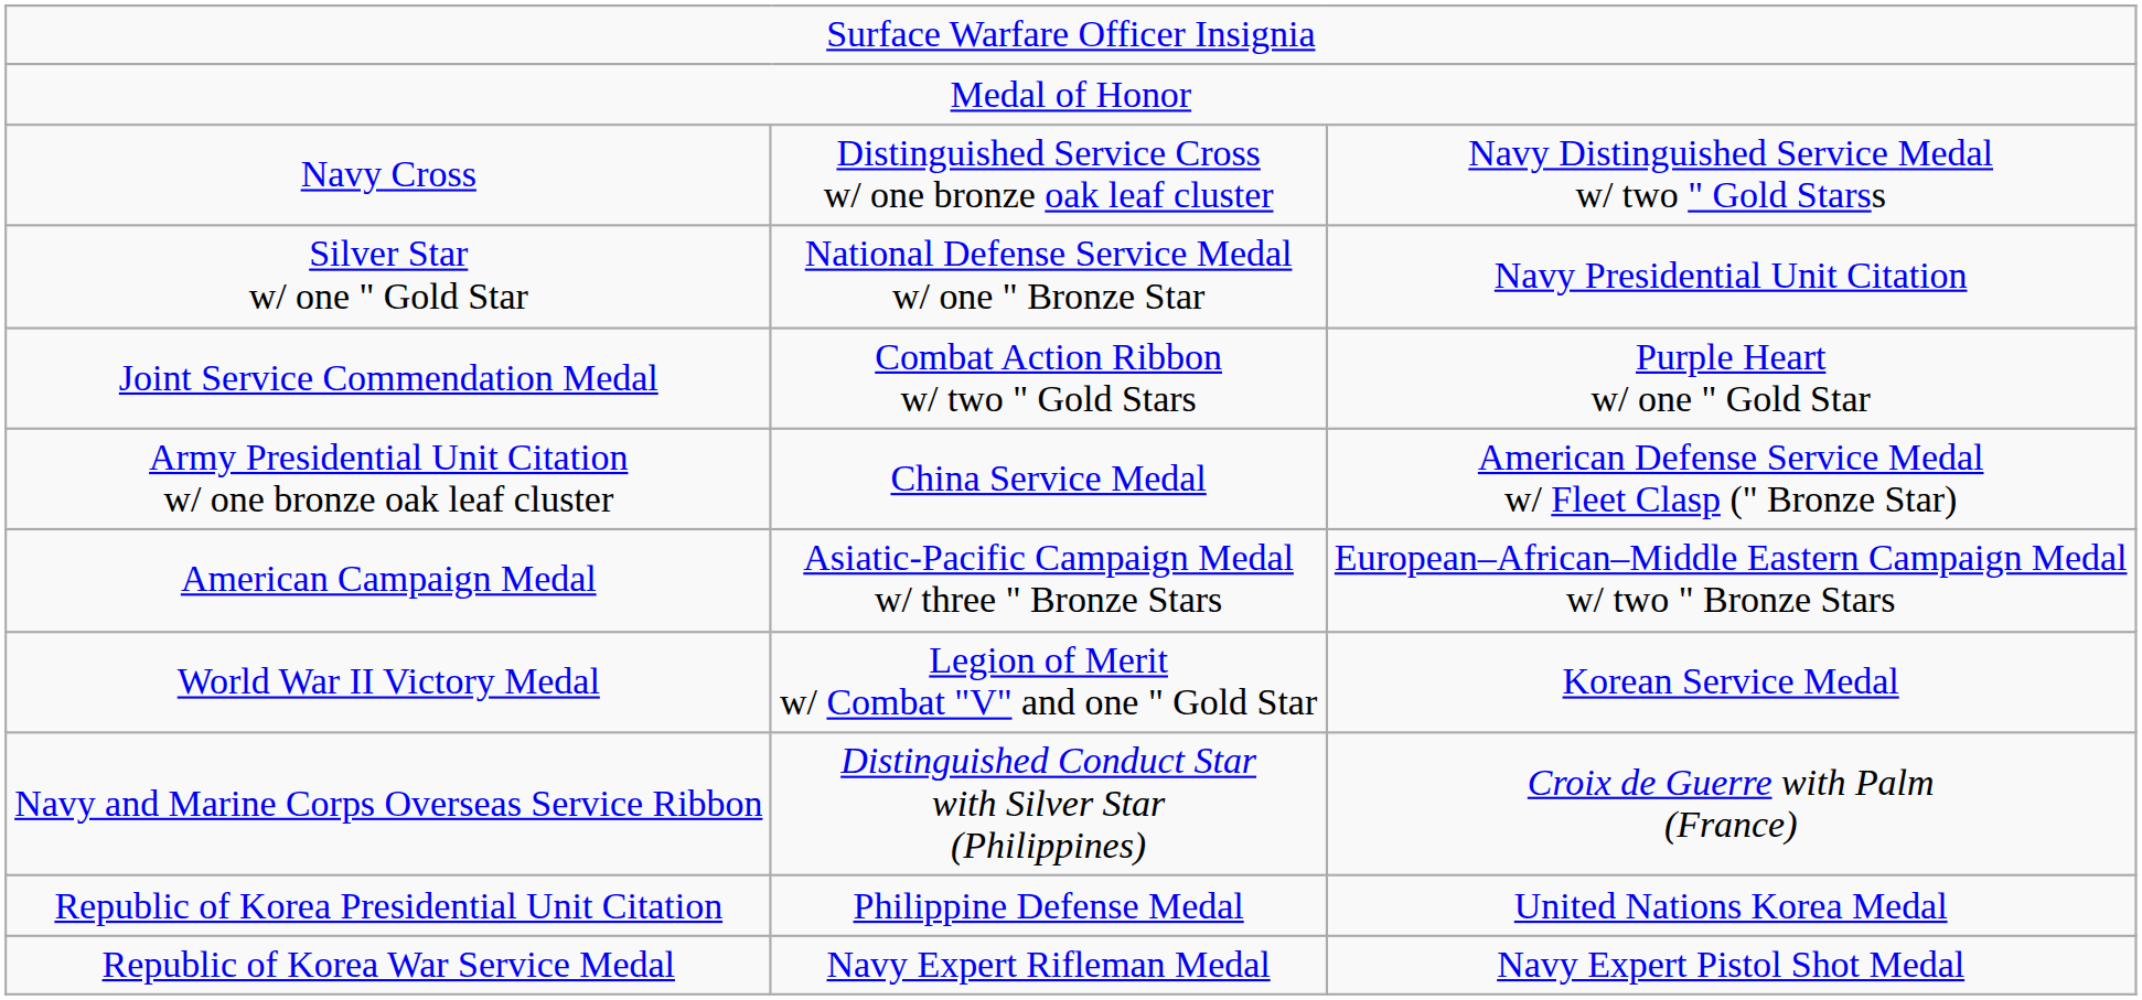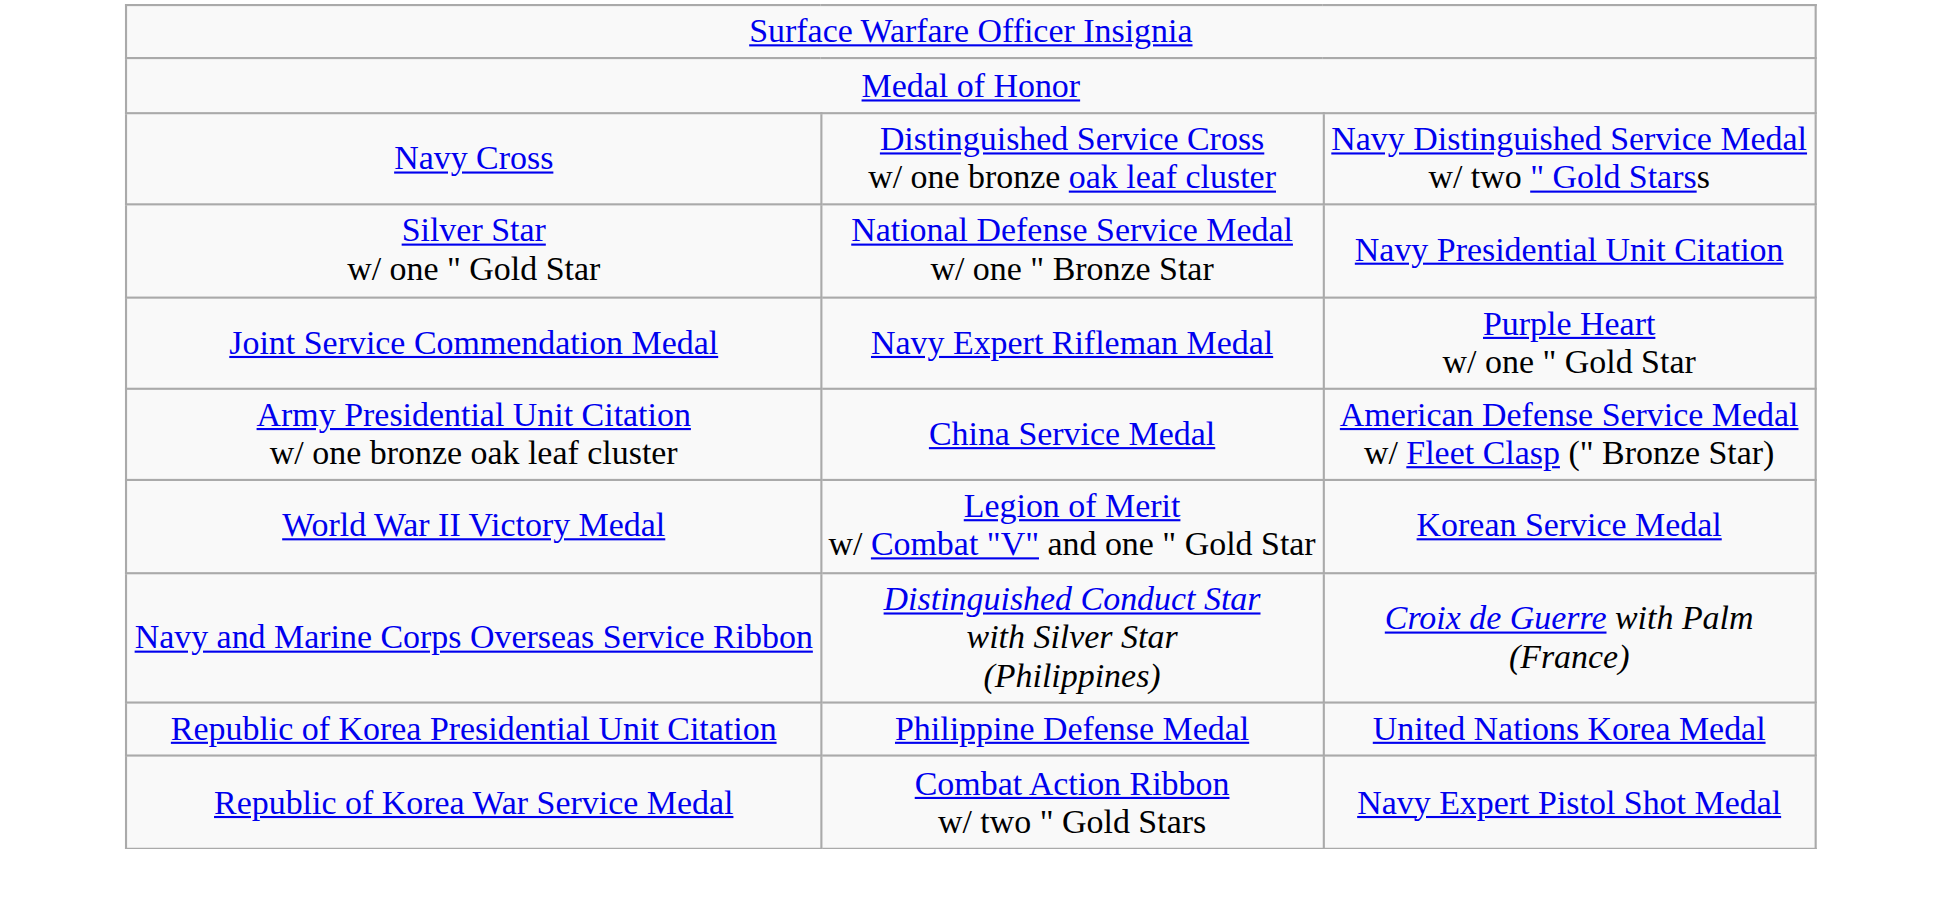 <table class="wikitable" style="margin:1em auto; text-align:center;">
 <tr>
 <td colspan="3"><a href='#'>Surface Warfare Officer Insignia</a></td>
 </tr>
 <tr>
 <td colspan="3"><a href='#'>Medal of Honor</a></td>
 </tr>
 <tr>
 <td><a href='#'>Navy Cross</a></td>
 <td><a href='#'>Distinguished Service Cross</a><br>w/ one bronze <a href='#'>oak leaf cluster</a></td>
 <td><a href='#'>Navy Distinguished Service Medal</a><br>w/ two <a href='#'>" Gold Stars</a>s</td>
 </tr>
 <tr>
 <td><a href='#'>Silver Star</a><br>w/ one " Gold Star</td>
 <td><a href='#'>National Defense Service Medal</a><br>w/ one " Bronze Star</td>
 <td><a href='#'>Navy Presidential Unit Citation</a></td>
 </tr>
 <tr>
 <td><a href='#'>Joint Service Commendation Medal</a></td>
-<td><a href='#'>Combat Action Ribbon</a><br>w/ two " Gold Stars</td>
+<td><a href='#'>Navy Expert Rifleman Medal</a></td>
 <td><a href='#'>Purple Heart</a><br>w/ one " Gold Star</td>
 </tr>
 <tr>
 <td><a href='#'>Army Presidential Unit Citation</a><br>w/ one bronze oak leaf cluster</td>
 <td><a href='#'>China Service Medal</a></td>
 <td><a href='#'>American Defense Service Medal</a><br>w/ <a href='#'>Fleet Clasp</a> (" Bronze Star)</td>
-</tr>
-<tr>
-<td><a href='#'>American Campaign Medal</a></td>
-<td><a href='#'>Asiatic-Pacific Campaign Medal</a><br>w/ three " Bronze Stars</td>
-<td><a href='#'>European–African–Middle Eastern Campaign Medal</a><br>w/ two " Bronze Stars</td>
 </tr>
 <tr>
 <td><a href='#'>World War II Victory Medal</a></td>
 <td><a href='#'>Legion of Merit</a><br>w/ <a href='#'>Combat "V"</a> and one " Gold Star</td>
 <td><a href='#'>Korean Service Medal</a></td>
 </tr>
 <tr>
 <td><a href='#'>Navy and Marine Corps Overseas Service Ribbon</a></td>
 <td><em><a href='#'>Distinguished Conduct Star</a><br>with Silver Star<br>(Philippines)</em></td>
 <td><em><a href='#'>Croix de Guerre</a> with Palm</em><br><em>(France)</em></td>
 </tr>
 <tr>
 <td><a href='#'>Republic of Korea Presidential Unit Citation</a></td>
 <td><a href='#'>Philippine Defense Medal</a></td>
 <td><a href='#'>United Nations Korea Medal</a></td>
 </tr>
 <tr>
 <td><a href='#'>Republic of Korea War Service Medal</a></td>
-<td><a href='#'>Navy Expert Rifleman Medal</a></td>
+<td><a href='#'>Combat Action Ribbon</a><br>w/ two " Gold Stars</td>
 <td><a href='#'>Navy Expert Pistol Shot Medal</a></td>
 </tr>
 </table>
